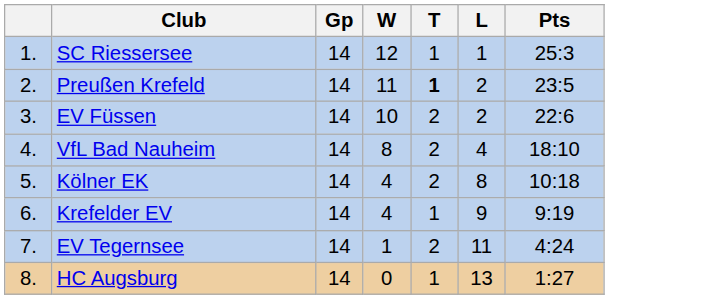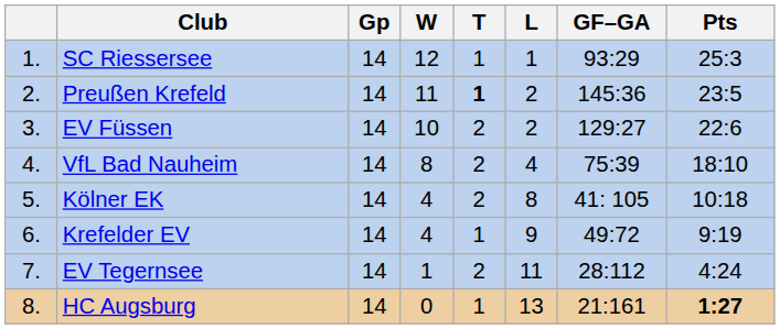 <table class="wikitable">
 <tr>
 <th width="30"></th>
 <th width="200">Club</th>
 <th width="30">Gp</th>
 <th width="30">W</th>
 <th width="30">T</th>
 <th width="30">L</th>
+<th width="70">GF–GA</th>
 <th width="70">Pts</th>
 </tr>
 <tr bgcolor="#BCD2EE" align="center">
 <td>1.</td>
 <td align="left"><a href='#'>SC Riessersee</a></td>
 <td>14</td>
 <td>12</td>
 <td>1</td>
 <td>1</td>
+<td>93:29</td>
 <td>25:3</td>
 </tr>
 <tr bgcolor=#BCD2EE align="center">
 <td>2.</td>
 <td align="left"><a href='#'>Preußen Krefeld</a></td>
 <td>14</td>
 <td>11</td>
 <td><strong>1</strong></td>
 <td>2</td>
+<td>145:36</td>
 <td>23:5</td>
 </tr>
 <tr bgcolor=#BCD2EE align="center">
 <td>3.</td>
 <td align="left"><a href='#'>EV Füssen</a></td>
 <td>14</td>
 <td>10</td>
 <td>2</td>
 <td>2</td>
+<td>129:27</td>
 <td>22:6</td>
 </tr>
 <tr bgcolor=#BCD2EE align="center">
 <td>4.</td>
 <td align="left"><a href='#'>VfL Bad Nauheim</a></td>
 <td>14</td>
 <td>8</td>
 <td>2</td>
 <td>4</td>
+<td>75:39</td>
 <td>18:10</td>
 </tr>
 <tr bgcolor=#BCD2EE align="center">
 <td>5.</td>
 <td align="left"><a href='#'>Kölner EK</a></td>
 <td>14</td>
 <td>4</td>
 <td>2</td>
 <td>8</td>
+<td>41: 105</td>
 <td>10:18</td>
 </tr>
 <tr bgcolor=#BCD2EE align="center">
 <td>6.</td>
 <td align="left"><a href='#'>Krefelder EV</a></td>
 <td>14</td>
 <td>4</td>
 <td>1</td>
 <td>9</td>
+<td>49:72</td>
 <td>9:19</td>
 </tr>
 <tr bgcolor=#BCD2EE align="center">
 <td>7.</td>
 <td align="left"><a href='#'>EV Tegernsee</a></td>
 <td>14</td>
 <td>1</td>
 <td>2</td>
 <td>11</td>
+<td>28:112</td>
 <td>4:24</td>
 </tr>
 <tr bgcolor=#EECFA1 align="center">
 <td>8.</td>
 <td align="left"><a href='#'>HC Augsburg</a></td>
 <td>14</td>
 <td>0</td>
 <td>1</td>
 <td>13</td>
-<td>1:27</td>
+<td>21:161</td>
+<td><strong>1:27</strong></td>
 </tr>
 </table>
